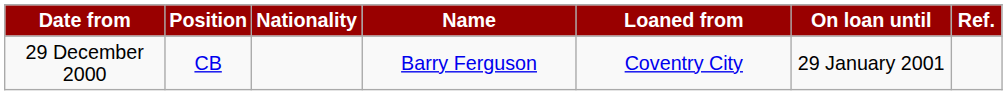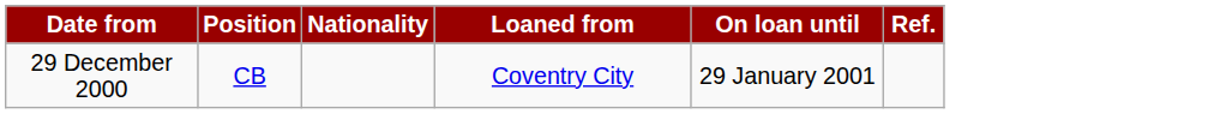 <table class="wikitable"  style="text-align:center; font-size:90%; ">
 <tr>
 <th style="background:#990000; color:white; width:110px;">Date from</th>
 <th style="background:#990000; color:white; width:50px;">Position</th>
 <th style="background:#990000; color:white; width:50px;">Nationality</th>
-<th style="background:#990000; color:white; width:150px;">Name</th>
 <th style="background:#990000; color:white; width:150px;">Loaned from</th>
 <th style="background:#990000; color:white; width:110px;">On loan until</th>
 <th style="background:#990000; color:white; width:30px;">Ref.</th>
 </tr>
 <tr>
 <td>29 December 2000</td>
 <td><a href='#'>CB</a></td>
 <td></td>
-<td><a href='#'>Barry Ferguson</a></td>
 <td> <a href='#'>Coventry City</a></td>
 <td>29 January 2001</td>
 <td></td>
 </tr>
 </table>
